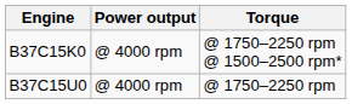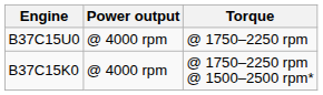 <table class="wikitable">
 <tr>
 <th>Engine</th>
 <th>Power output</th>
 <th>Torque</th>
 </tr>
 <tr>
+<td>B37C15U0</td>
+<td> @ 4000 rpm</td>
+<td> @ 1750–2250 rpm</td>
+</tr>
+<tr>
 <td>B37C15K0</td>
 <td> @ 4000 rpm</td>
 <td> @ 1750–2250 rpm <br> @ 1500–2500 rpm*</td>
 </tr>
-<tr>
-<td>B37C15U0</td>
-<td> @ 4000 rpm</td>
-<td> @ 1750–2250 rpm</td>
-</tr>
 </table>
